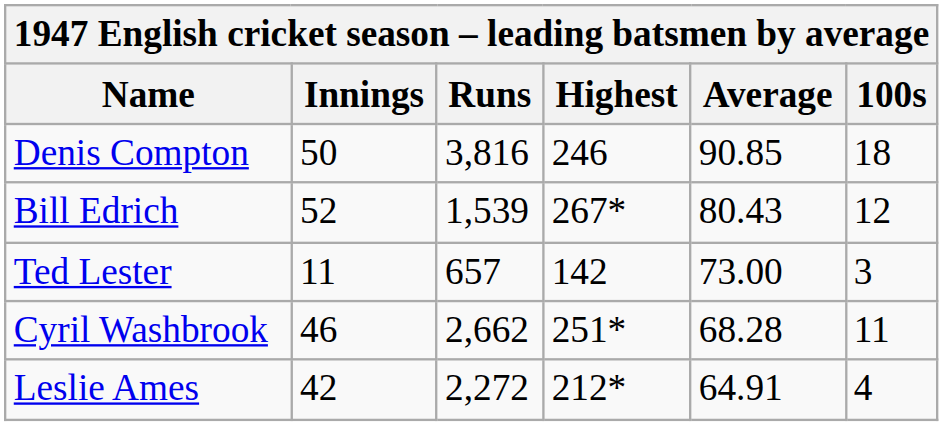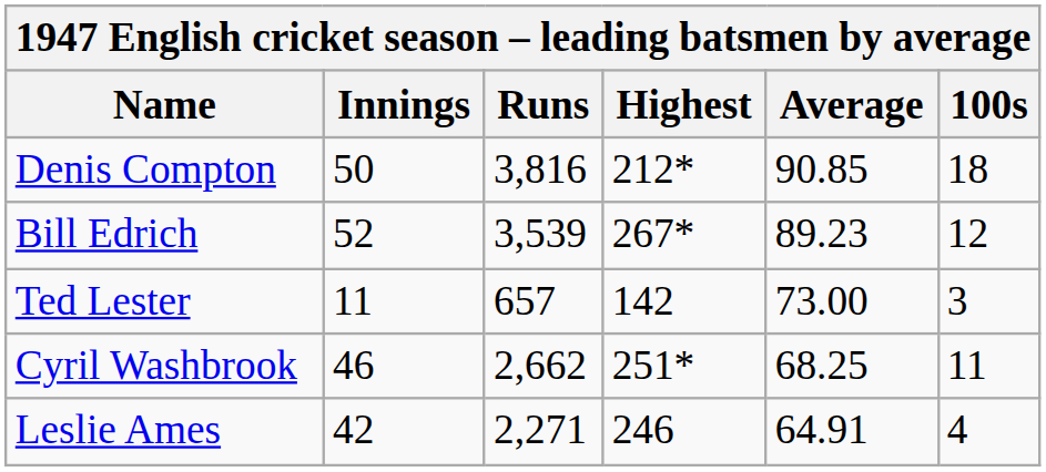 <table class="wikitable">
 <tr>
 <th bgcolor="#efefef" colspan="7">1947 English cricket season – leading batsmen by average</th>
 </tr>
 <tr bgcolor="#efefef">
 <th>Name</th>
 <th>Innings</th>
 <th>Runs</th>
 <th>Highest</th>
 <th>Average</th>
 <th>100s</th>
 </tr>
 <tr>
 <td><a href='#'>Denis Compton</a></td>
 <td>50</td>
 <td>3,816</td>
-<td>246</td>
+<td>212*</td>
 <td>90.85</td>
 <td>18</td>
 </tr>
 <tr>
 <td><a href='#'>Bill Edrich</a></td>
 <td>52</td>
-<td>1,539</td>
+<td>3,539</td>
 <td>267*</td>
-<td>80.43</td>
+<td>89.23</td>
 <td>12</td>
 </tr>
 <tr>
 <td><a href='#'>Ted Lester</a></td>
 <td>11</td>
 <td>657</td>
 <td>142</td>
 <td>73.00</td>
 <td>3</td>
 </tr>
 <tr>
 <td><a href='#'>Cyril Washbrook</a></td>
 <td>46</td>
 <td>2,662</td>
 <td>251*</td>
-<td>68.28</td>
+<td>68.25</td>
 <td>11</td>
 </tr>
 <tr>
 <td><a href='#'>Leslie Ames</a></td>
 <td>42</td>
-<td>2,272</td>
-<td>212*</td>
+<td>2,271</td>
+<td>246</td>
 <td>64.91</td>
 <td>4</td>
 </tr>
 </table>
